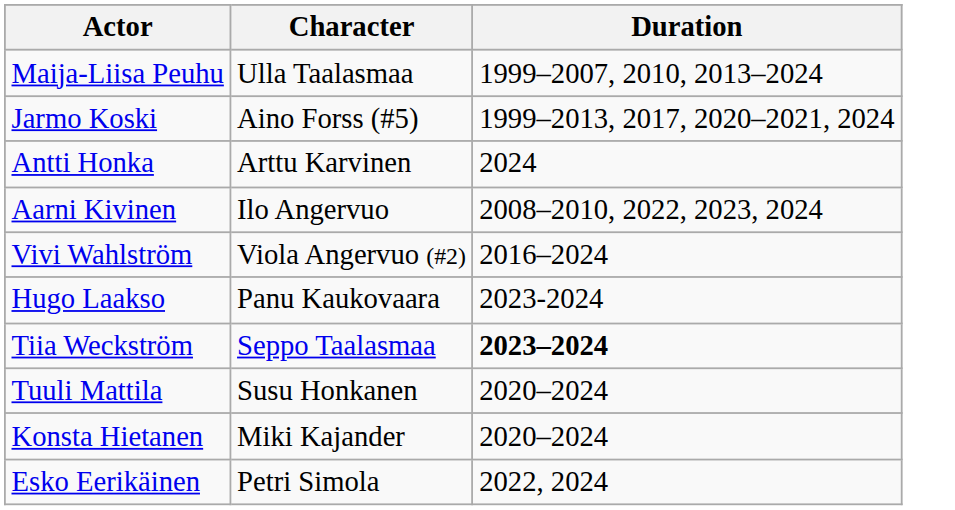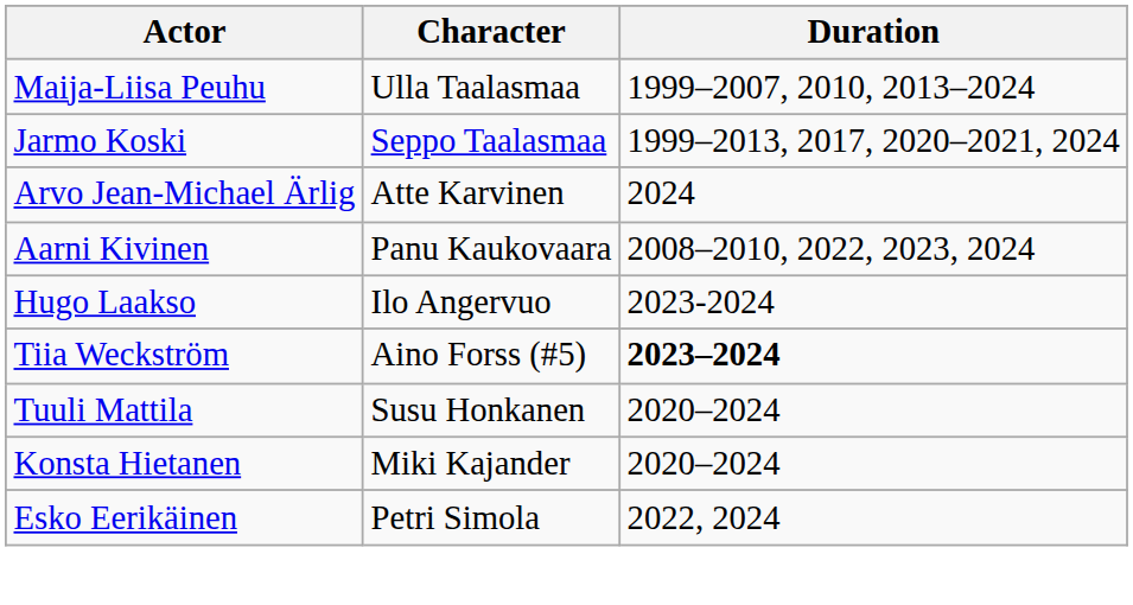 <table class="wikitable" sortable>
 <tr bgcolor="#CCCCCC">
 <th>Actor</th>
 <th>Character</th>
 <th>Duration</th>
 </tr>
 <tr>
 <td><a href='#'>Maija-Liisa Peuhu</a></td>
 <td>Ulla Taalasmaa</td>
 <td>1999–2007, 2010, 2013–2024</td>
 </tr>
 <tr>
 <td><a href='#'>Jarmo Koski</a></td>
-<td>Aino Forss (#5)</td>
+<td><a href='#'>Seppo Taalasmaa</a></td>
 <td>1999–2013, 2017, 2020–2021, 2024</td>
 </tr>
 <tr>
-<td><a href='#'>Antti Honka</a></td>
-<td>Arttu Karvinen</td>
+<td><a href='#'>Arvo Jean-Michael Ärlig</a></td>
+<td>Atte Karvinen</td>
 <td>2024</td>
 </tr>
 <tr>
 <td><a href='#'>Aarni Kivinen</a></td>
-<td>Ilo Angervuo</td>
+<td>Panu Kaukovaara</td>
 <td>2008–2010, 2022, 2023, 2024</td>
 </tr>
 <tr>
-<td><a href='#'>Vivi Wahlström</a></td>
-<td>Viola Angervuo <small>(#2)</small></td>
-<td>2016–2024</td>
-</tr>
-<tr>
 <td><a href='#'>Hugo Laakso</a></td>
-<td>Panu Kaukovaara</td>
+<td>Ilo Angervuo</td>
 <td>2023-2024</td>
 </tr>
 <tr>
 <td><a href='#'>Tiia Weckström</a></td>
-<td><a href='#'>Seppo Taalasmaa</a></td>
+<td>Aino Forss (#5)</td>
 <td><strong>2023–2024</strong></td>
 </tr>
 <tr>
 <td><a href='#'>Tuuli Mattila</a></td>
 <td>Susu Honkanen</td>
 <td>2020–2024</td>
 </tr>
 <tr>
 <td><a href='#'>Konsta Hietanen</a></td>
 <td>Miki Kajander</td>
 <td>2020–2024</td>
 </tr>
 <tr>
 <td><a href='#'>Esko Eerikäinen</a></td>
 <td>Petri Simola</td>
 <td>2022, 2024</td>
 </tr>
 </table>
